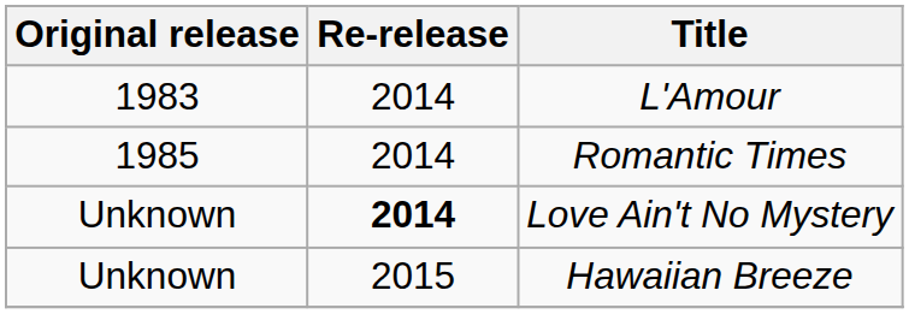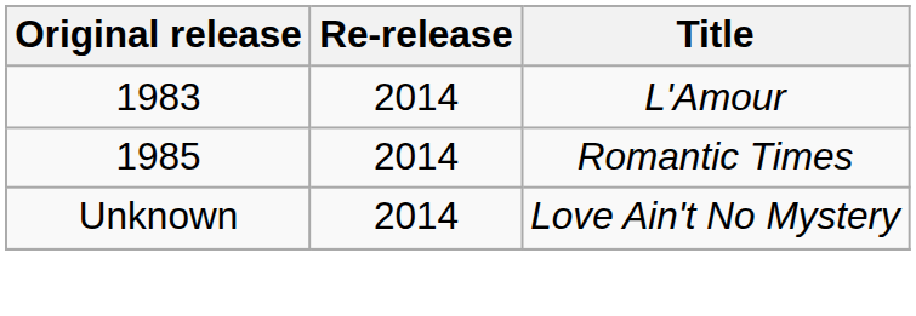 <table class="wikitable" style=text-align:center;>
 <tr>
 <th>Original release</th>
 <th>Re-release</th>
 <th>Title</th>
 </tr>
 <tr>
 <td>1983</td>
 <td>2014</td>
 <td><em>L'Amour</em></td>
 </tr>
 <tr>
 <td>1985</td>
 <td>2014</td>
 <td><em>Romantic Times</em></td>
 </tr>
 <tr>
 <td>Unknown</td>
-<td><strong>2014</strong></td>
+<td>2014</td>
 <td><em>Love Ain't No Mystery</em></td>
-</tr>
-<tr>
-<td>Unknown</td>
-<td>2015</td>
-<td><em>Hawaiian Breeze</em></td>
 </tr>
 <tr>
 </tr>
 </table>
